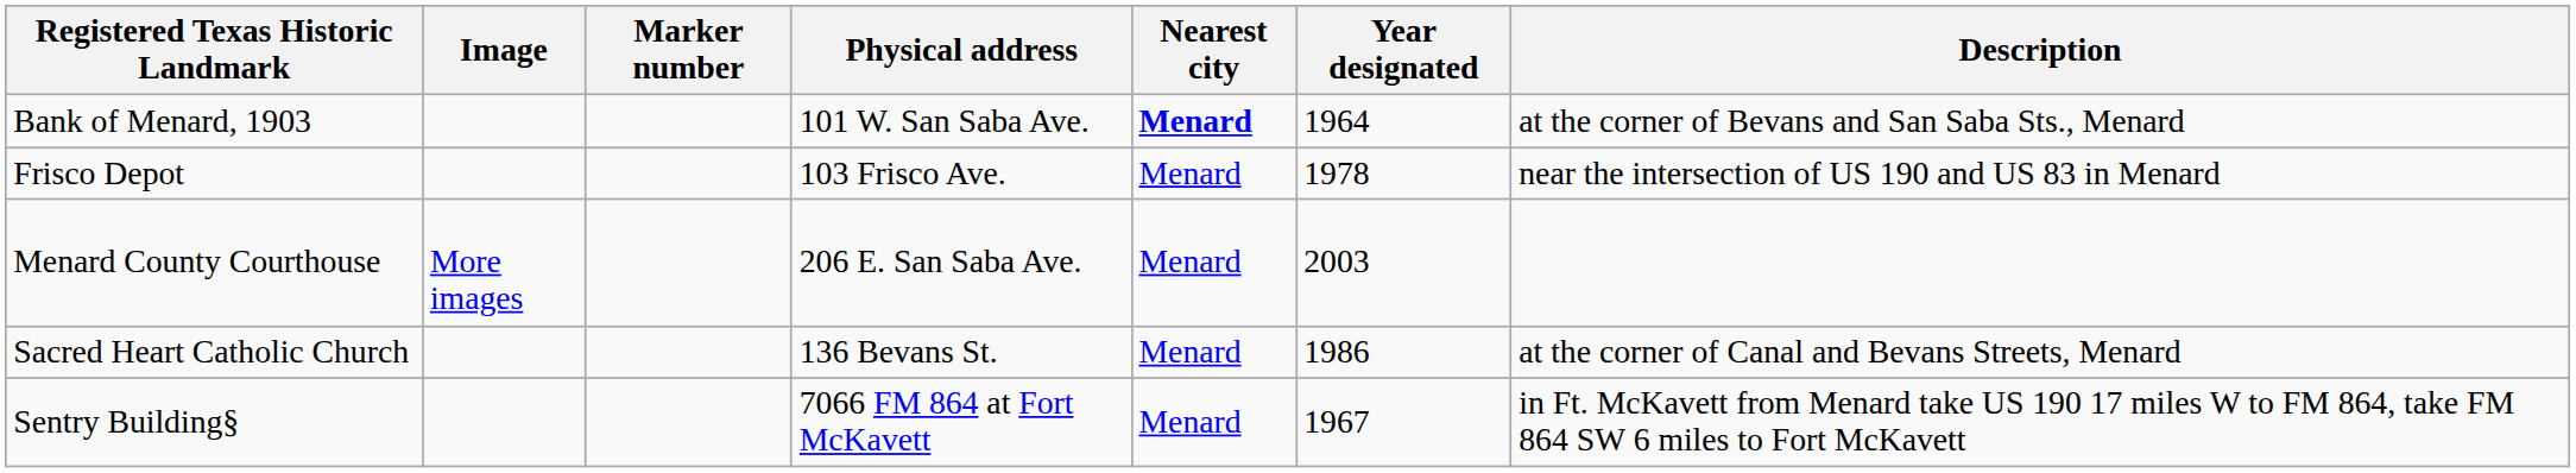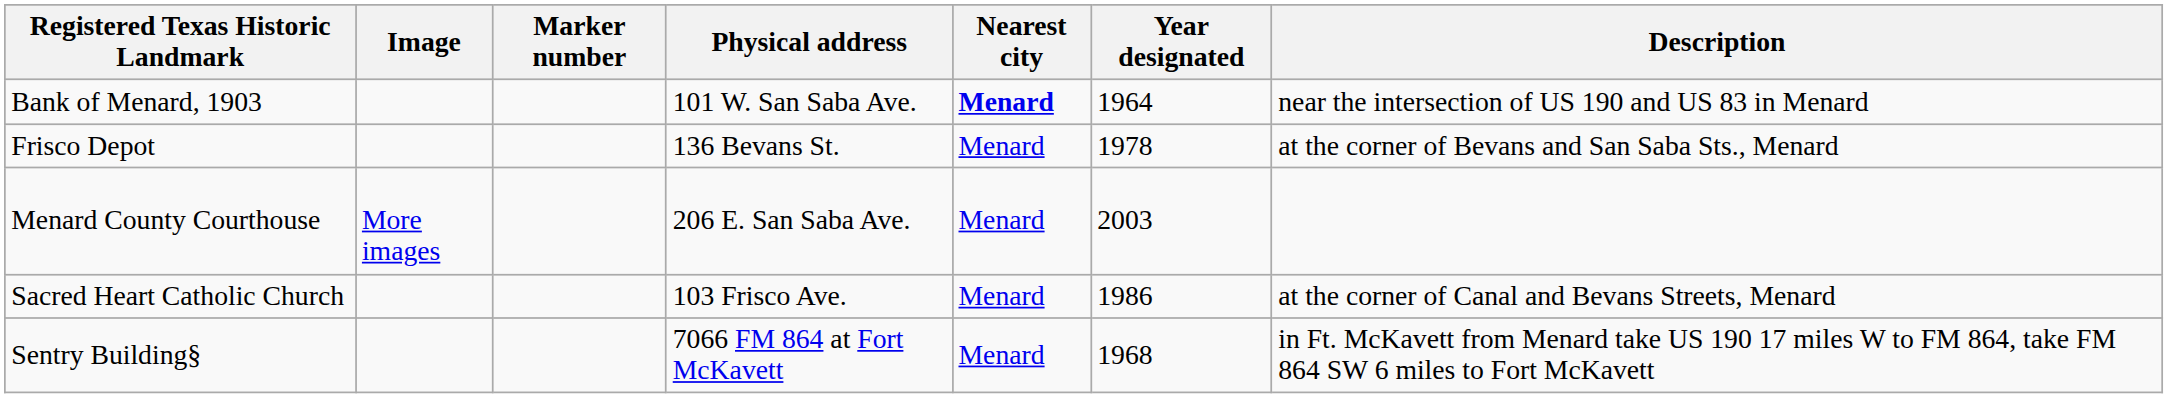 <table class="wikitable sortable">
 <tr>
 <th>Registered Texas Historic Landmark</th>
 <th>Image</th>
 <th>Marker number</th>
 <th>Physical address</th>
 <th>Nearest city</th>
 <th>Year designated</th>
 <th>Description</th>
 </tr>
 <tr>
 <td>Bank of Menard, 1903</td>
 <td></td>
 <td></td>
 <td>101 W. San Saba Ave.<br></td>
 <td><strong><a href='#'>Menard</a></strong></td>
 <td>1964</td>
-<td>at the corner of Bevans and San Saba Sts., Menard</td>
+<td>near the intersection of US 190 and US 83 in Menard</td>
 </tr>
 <tr>
 <td>Frisco Depot</td>
 <td></td>
 <td></td>
-<td>103 Frisco Ave.<br></td>
+<td>136 Bevans St.<br></td>
 <td><a href='#'>Menard</a></td>
 <td>1978</td>
-<td>near the intersection of US 190 and US 83 in Menard</td>
+<td>at the corner of Bevans and San Saba Sts., Menard</td>
 </tr>
 <tr>
 <td>Menard County Courthouse</td>
 <td><br> <a href='#'>More images</a></td>
 <td></td>
 <td>206 E. San Saba Ave.<br></td>
 <td><a href='#'>Menard</a></td>
 <td>2003</td>
 <td></td>
 </tr>
 <tr>
 <td>Sacred Heart Catholic Church</td>
 <td></td>
 <td></td>
-<td>136 Bevans St.<br></td>
+<td>103 Frisco Ave.<br></td>
 <td><a href='#'>Menard</a></td>
 <td>1986</td>
 <td>at the corner of Canal and Bevans Streets, Menard</td>
 </tr>
 <tr>
 <td>Sentry Building§</td>
 <td></td>
 <td></td>
 <td>7066 <a href='#'>FM 864</a> at <a href='#'>Fort McKavett</a><br></td>
 <td><a href='#'>Menard</a></td>
-<td>1967</td>
+<td>1968</td>
 <td>in Ft. McKavett from Menard take US 190 17 miles W to FM 864, take FM 864 SW 6 miles to Fort McKavett</td>
 </tr>
 </table>
